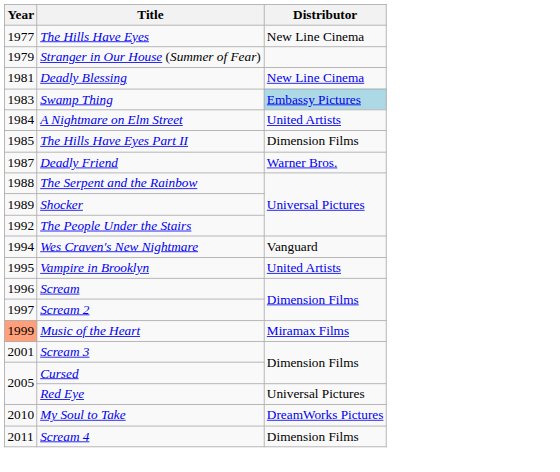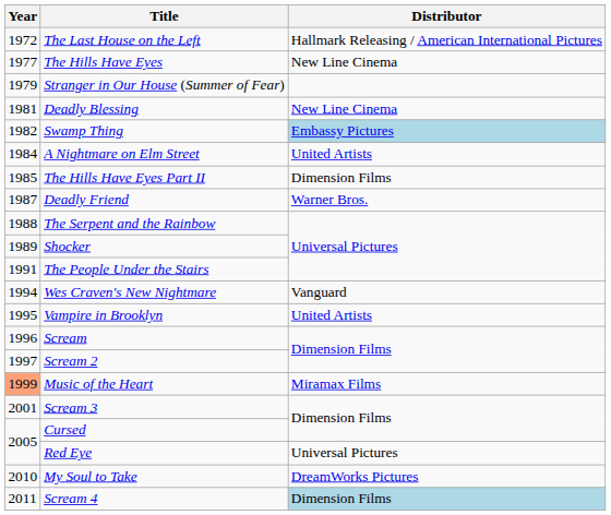 <table class="wikitable">
 <tr>
 <th>Year</th>
 <th>Title</th>
 <th>Distributor</th>
+</tr>
+<tr>
+<td>1972</td>
+<td><em><a href='#'>The Last House on the Left</a></em></td>
+<td>Hallmark Releasing / <a href='#'>American International Pictures</a></td>
 </tr>
 <tr>
 <td>1977</td>
 <td><a href='#'><em>The Hills Have Eyes</em></a></td>
 <td>New Line Cinema</td>
 </tr>
 <tr>
 <td>1979</td>
 <td><em><a href='#'>Stranger in Our House</a></em> (<em>Summer of Fear</em>)</td>
 <td></td>
 </tr>
 <tr>
 <td>1981</td>
 <td><em><a href='#'>Deadly Blessing</a></em></td>
 <td><a href='#'>New Line Cinema</a></td>
 </tr>
 <tr>
-<td>1983</td>
+<td>1982</td>
 <td><em><a href='#'>Swamp Thing</a></em></td>
 <td style="background: lightblue;"><a href='#'>Embassy Pictures</a></td>
 </tr>
 <tr>
 <td>1984</td>
 <td><em><a href='#'>A Nightmare on Elm Street</a></em></td>
 <td><a href='#'>United Artists</a></td>
 </tr>
 <tr>
 <td>1985</td>
 <td><em><a href='#'>The Hills Have Eyes Part II</a></em></td>
 <td>Dimension Films</td>
 </tr>
 <tr>
 <td>1987</td>
 <td><em><a href='#'>Deadly Friend</a></em></td>
 <td><a href='#'>Warner Bros.</a></td>
 </tr>
 <tr>
 <td>1988</td>
 <td><em><a href='#'>The Serpent and the Rainbow</a></em></td>
 <td rowspan="3"><a href='#'>Universal Pictures</a></td>
 </tr>
 <tr>
 <td>1989</td>
 <td><em><a href='#'>Shocker</a></em></td>
 </tr>
 <tr>
-<td>1992</td>
+<td>1991</td>
 <td><em><a href='#'>The People Under the Stairs</a></em></td>
 </tr>
 <tr>
 <td>1994</td>
 <td><em><a href='#'>Wes Craven's New Nightmare</a></em></td>
 <td>Vanguard</td>
 </tr>
 <tr>
 <td>1995</td>
 <td><em><a href='#'>Vampire in Brooklyn</a></em></td>
 <td><a href='#'>United Artists</a></td>
 </tr>
 <tr>
 <td>1996</td>
 <td><em><a href='#'>Scream</a></em></td>
 <td rowspan="2"><a href='#'>Dimension Films</a></td>
 </tr>
 <tr>
 <td>1997</td>
 <td><em><a href='#'>Scream 2</a></em></td>
 </tr>
 <tr>
 <td style="background: lightsalmon;">1999</td>
 <td><em><a href='#'>Music of the Heart</a></em></td>
 <td><a href='#'>Miramax Films</a></td>
 </tr>
 <tr>
 <td>2001</td>
 <td><em><a href='#'>Scream 3</a></em></td>
 <td rowspan="2">Dimension Films</td>
 </tr>
 <tr>
 <td rowspan="2">2005</td>
 <td><em><a href='#'>Cursed</a></em></td>
 </tr>
 <tr>
 <td><em><a href='#'>Red Eye</a></em></td>
 <td>Universal Pictures</td>
 </tr>
 <tr>
 <td>2010</td>
 <td><em><a href='#'>My Soul to Take</a></em></td>
 <td><a href='#'>DreamWorks Pictures</a></td>
 </tr>
 <tr>
 <td>2011</td>
 <td><em><a href='#'>Scream 4</a></em></td>
-<td>Dimension Films</td>
+<td style="background: lightblue;">Dimension Films</td>
 </tr>
 </table>
